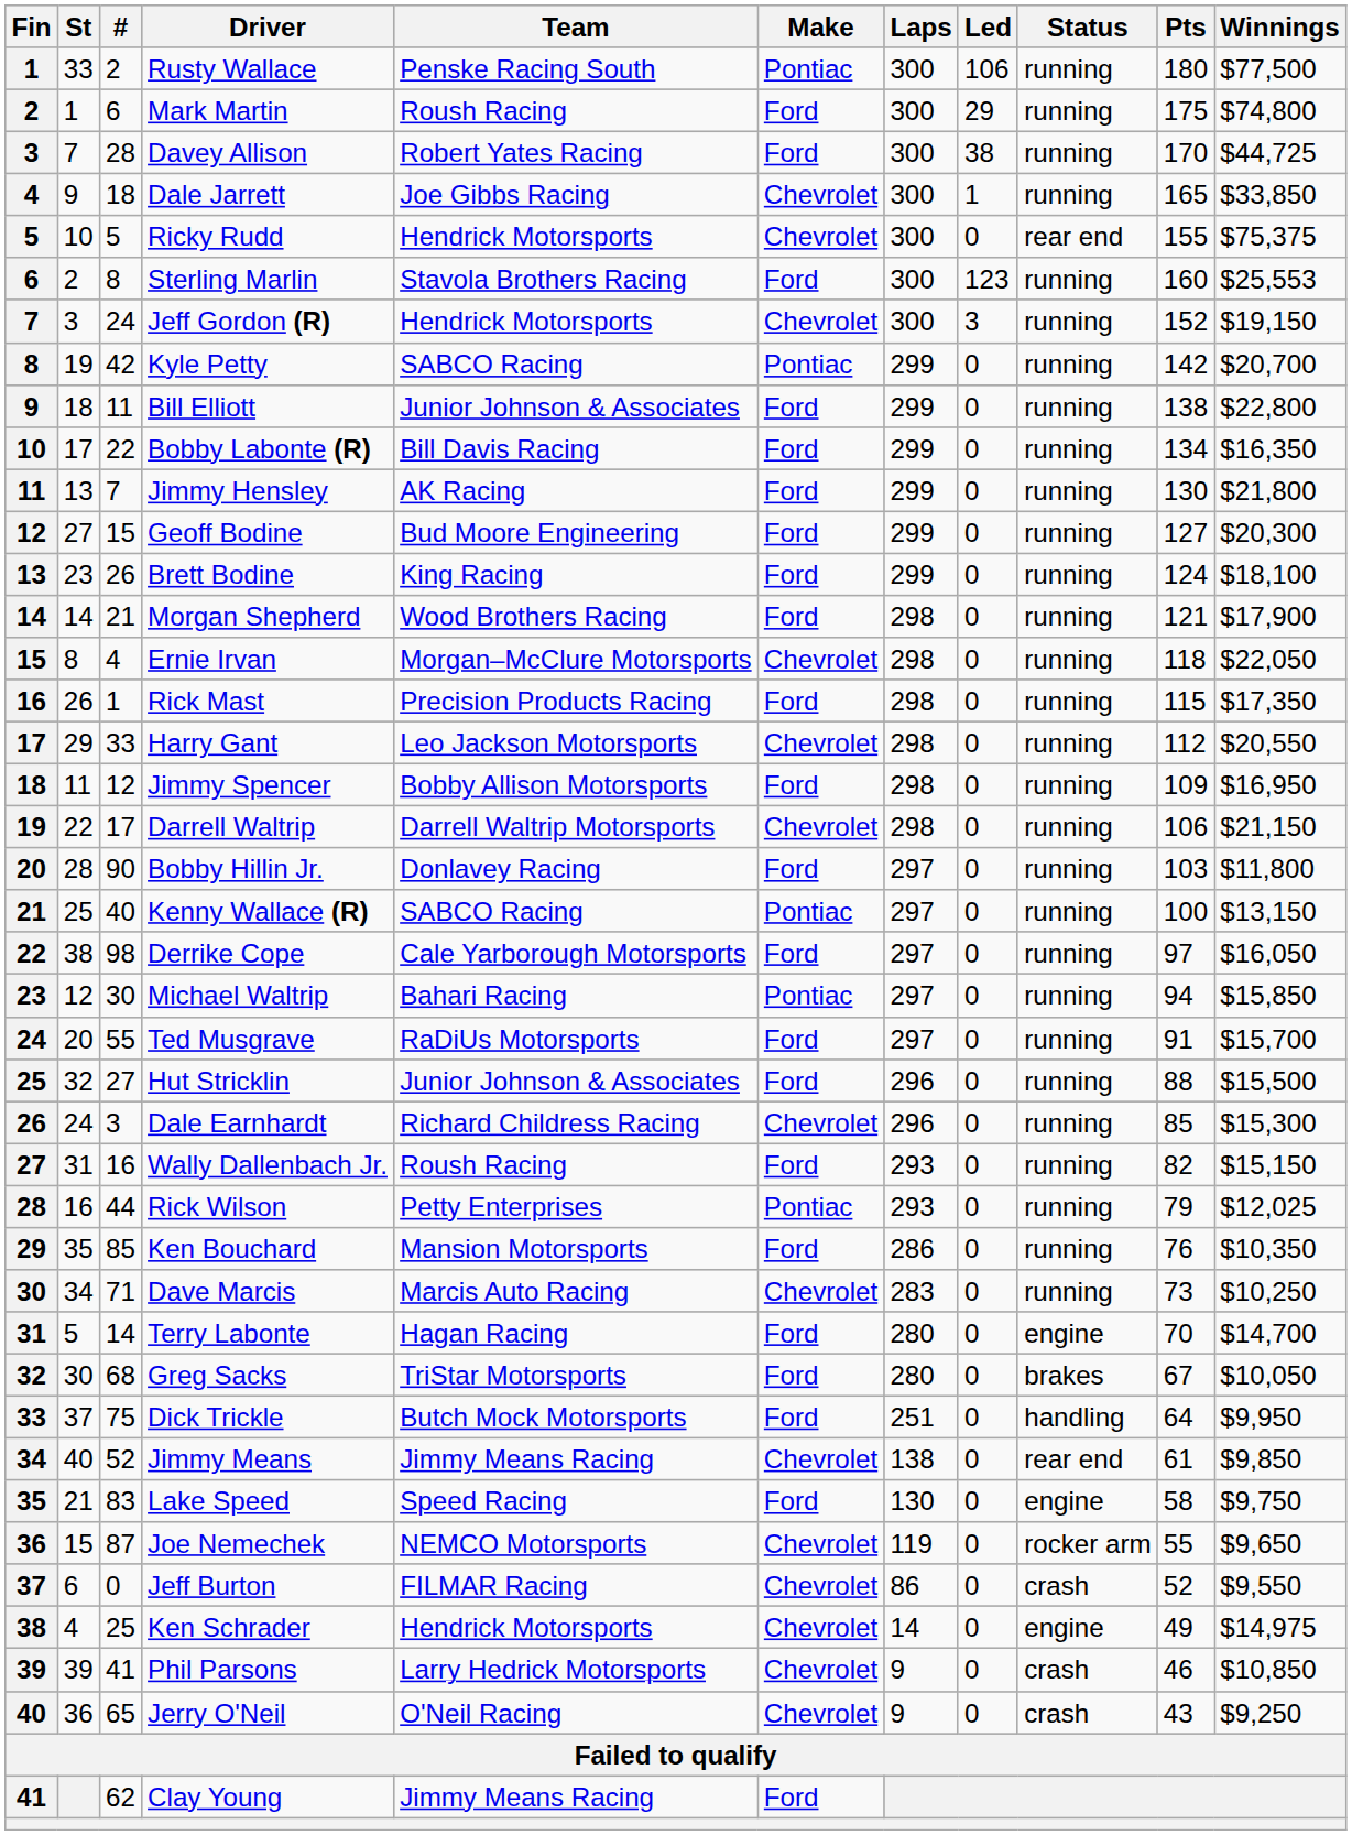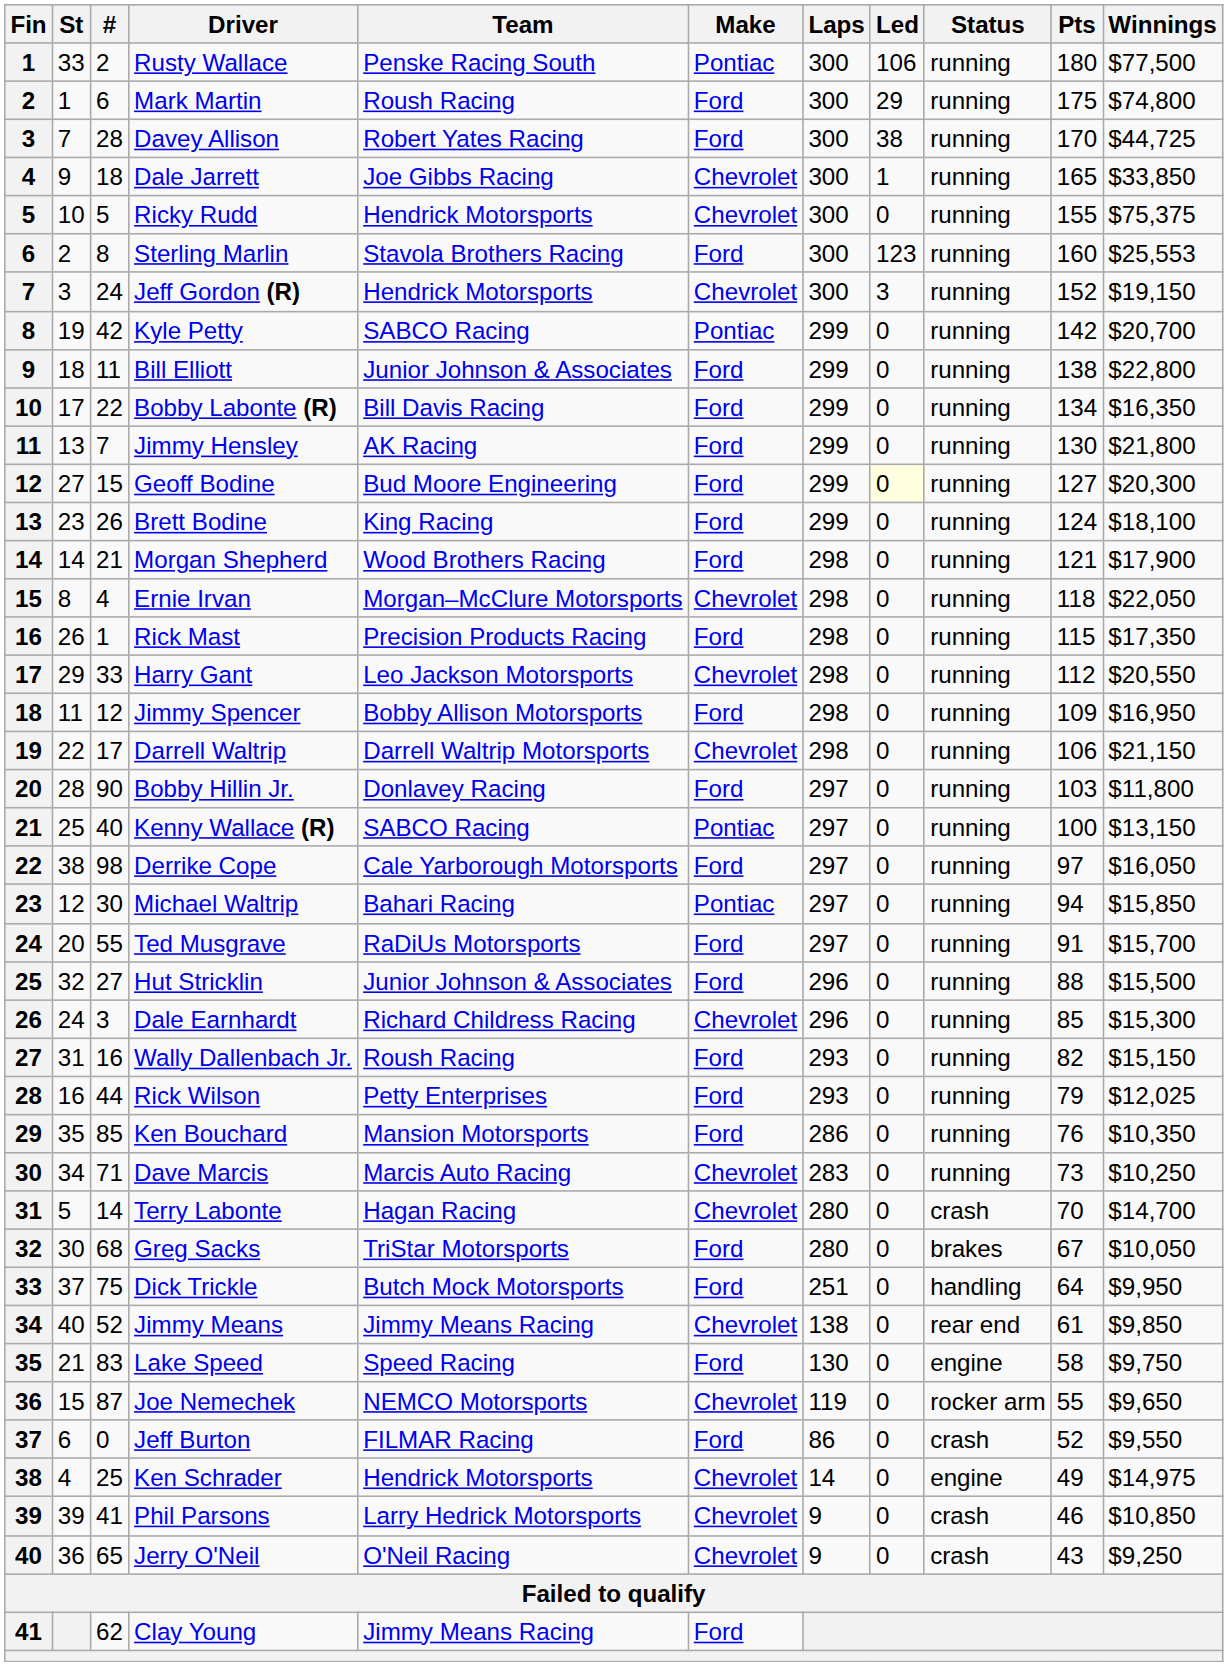 <table class="wikitable" style="font-size:95%">
 <tr>
 <th>Fin</th>
 <th>St</th>
 <th>#</th>
 <th>Driver</th>
 <th>Team</th>
 <th>Make</th>
 <th>Laps</th>
 <th>Led</th>
 <th>Status</th>
 <th>Pts</th>
 <th>Winnings</th>
 </tr>
 <tr>
 <th>1</th>
 <td>33</td>
 <td>2</td>
 <td><a href='#'>Rusty Wallace</a></td>
 <td><a href='#'>Penske Racing South</a></td>
 <td><a href='#'>Pontiac</a></td>
 <td>300</td>
 <td>106</td>
 <td>running</td>
 <td>180</td>
 <td>$77,500</td>
 </tr>
 <tr>
 <th>2</th>
 <td>1</td>
 <td>6</td>
 <td><a href='#'>Mark Martin</a></td>
 <td><a href='#'>Roush Racing</a></td>
 <td><a href='#'>Ford</a></td>
 <td>300</td>
 <td>29</td>
 <td>running</td>
 <td>175</td>
 <td>$74,800</td>
 </tr>
 <tr>
 <th>3</th>
 <td>7</td>
 <td>28</td>
 <td><a href='#'>Davey Allison</a></td>
 <td><a href='#'>Robert Yates Racing</a></td>
 <td><a href='#'>Ford</a></td>
 <td>300</td>
 <td>38</td>
 <td>running</td>
 <td>170</td>
 <td>$44,725</td>
 </tr>
 <tr>
 <th>4</th>
 <td>9</td>
 <td>18</td>
 <td><a href='#'>Dale Jarrett</a></td>
 <td><a href='#'>Joe Gibbs Racing</a></td>
 <td><a href='#'>Chevrolet</a></td>
 <td>300</td>
 <td>1</td>
 <td>running</td>
 <td>165</td>
 <td>$33,850</td>
 </tr>
 <tr>
 <th>5</th>
 <td>10</td>
 <td>5</td>
 <td><a href='#'>Ricky Rudd</a></td>
 <td><a href='#'>Hendrick Motorsports</a></td>
 <td><a href='#'>Chevrolet</a></td>
 <td>300</td>
 <td>0</td>
-<td>rear end</td>
+<td>running</td>
 <td>155</td>
 <td>$75,375</td>
 </tr>
 <tr>
 <th>6</th>
 <td>2</td>
 <td>8</td>
 <td><a href='#'>Sterling Marlin</a></td>
 <td><a href='#'>Stavola Brothers Racing</a></td>
 <td><a href='#'>Ford</a></td>
 <td>300</td>
 <td>123</td>
 <td>running</td>
 <td>160</td>
 <td>$25,553</td>
 </tr>
 <tr>
 <th>7</th>
 <td>3</td>
 <td>24</td>
 <td><a href='#'>Jeff Gordon</a> <strong>(R)</strong></td>
 <td><a href='#'>Hendrick Motorsports</a></td>
 <td><a href='#'>Chevrolet</a></td>
 <td>300</td>
 <td>3</td>
 <td>running</td>
 <td>152</td>
 <td>$19,150</td>
 </tr>
 <tr>
 <th>8</th>
 <td>19</td>
 <td>42</td>
 <td><a href='#'>Kyle Petty</a></td>
 <td><a href='#'>SABCO Racing</a></td>
 <td><a href='#'>Pontiac</a></td>
 <td>299</td>
 <td>0</td>
 <td>running</td>
 <td>142</td>
 <td>$20,700</td>
 </tr>
 <tr>
 <th>9</th>
 <td>18</td>
 <td>11</td>
 <td><a href='#'>Bill Elliott</a></td>
 <td><a href='#'>Junior Johnson & Associates</a></td>
 <td><a href='#'>Ford</a></td>
 <td>299</td>
 <td>0</td>
 <td>running</td>
 <td>138</td>
 <td>$22,800</td>
 </tr>
 <tr>
 <th>10</th>
 <td>17</td>
 <td>22</td>
 <td><a href='#'>Bobby Labonte</a> <strong>(R)</strong></td>
 <td><a href='#'>Bill Davis Racing</a></td>
 <td><a href='#'>Ford</a></td>
 <td>299</td>
 <td>0</td>
 <td>running</td>
 <td>134</td>
 <td>$16,350</td>
 </tr>
 <tr>
 <th>11</th>
 <td>13</td>
 <td>7</td>
 <td><a href='#'>Jimmy Hensley</a></td>
 <td><a href='#'>AK Racing</a></td>
 <td><a href='#'>Ford</a></td>
 <td>299</td>
 <td>0</td>
 <td>running</td>
 <td>130</td>
 <td>$21,800</td>
 </tr>
 <tr>
 <th>12</th>
 <td>27</td>
 <td>15</td>
 <td><a href='#'>Geoff Bodine</a></td>
 <td><a href='#'>Bud Moore Engineering</a></td>
 <td><a href='#'>Ford</a></td>
 <td>299</td>
-<td>0</td>
+<td style="background: lightyellow;">0</td>
 <td>running</td>
 <td>127</td>
 <td>$20,300</td>
 </tr>
 <tr>
 <th>13</th>
 <td>23</td>
 <td>26</td>
 <td><a href='#'>Brett Bodine</a></td>
 <td><a href='#'>King Racing</a></td>
 <td><a href='#'>Ford</a></td>
 <td>299</td>
 <td>0</td>
 <td>running</td>
 <td>124</td>
 <td>$18,100</td>
 </tr>
 <tr>
 <th>14</th>
 <td>14</td>
 <td>21</td>
 <td><a href='#'>Morgan Shepherd</a></td>
 <td><a href='#'>Wood Brothers Racing</a></td>
 <td><a href='#'>Ford</a></td>
 <td>298</td>
 <td>0</td>
 <td>running</td>
 <td>121</td>
 <td>$17,900</td>
 </tr>
 <tr>
 <th>15</th>
 <td>8</td>
 <td>4</td>
 <td><a href='#'>Ernie Irvan</a></td>
 <td><a href='#'>Morgan–McClure Motorsports</a></td>
 <td><a href='#'>Chevrolet</a></td>
 <td>298</td>
 <td>0</td>
 <td>running</td>
 <td>118</td>
 <td>$22,050</td>
 </tr>
 <tr>
 <th>16</th>
 <td>26</td>
 <td>1</td>
 <td><a href='#'>Rick Mast</a></td>
 <td><a href='#'>Precision Products Racing</a></td>
 <td><a href='#'>Ford</a></td>
 <td>298</td>
 <td>0</td>
 <td>running</td>
 <td>115</td>
 <td>$17,350</td>
 </tr>
 <tr>
 <th>17</th>
 <td>29</td>
 <td>33</td>
 <td><a href='#'>Harry Gant</a></td>
 <td><a href='#'>Leo Jackson Motorsports</a></td>
 <td><a href='#'>Chevrolet</a></td>
 <td>298</td>
 <td>0</td>
 <td>running</td>
 <td>112</td>
 <td>$20,550</td>
 </tr>
 <tr>
 <th>18</th>
 <td>11</td>
 <td>12</td>
 <td><a href='#'>Jimmy Spencer</a></td>
 <td><a href='#'>Bobby Allison Motorsports</a></td>
 <td><a href='#'>Ford</a></td>
 <td>298</td>
 <td>0</td>
 <td>running</td>
 <td>109</td>
 <td>$16,950</td>
 </tr>
 <tr>
 <th>19</th>
 <td>22</td>
 <td>17</td>
 <td><a href='#'>Darrell Waltrip</a></td>
 <td><a href='#'>Darrell Waltrip Motorsports</a></td>
 <td><a href='#'>Chevrolet</a></td>
 <td>298</td>
 <td>0</td>
 <td>running</td>
 <td>106</td>
 <td>$21,150</td>
 </tr>
 <tr>
 <th>20</th>
 <td>28</td>
 <td>90</td>
 <td><a href='#'>Bobby Hillin Jr.</a></td>
 <td><a href='#'>Donlavey Racing</a></td>
 <td><a href='#'>Ford</a></td>
 <td>297</td>
 <td>0</td>
 <td>running</td>
 <td>103</td>
 <td>$11,800</td>
 </tr>
 <tr>
 <th>21</th>
 <td>25</td>
 <td>40</td>
 <td><a href='#'>Kenny Wallace</a> <strong>(R)</strong></td>
 <td><a href='#'>SABCO Racing</a></td>
 <td><a href='#'>Pontiac</a></td>
 <td>297</td>
 <td>0</td>
 <td>running</td>
 <td>100</td>
 <td>$13,150</td>
 </tr>
 <tr>
 <th>22</th>
 <td>38</td>
 <td>98</td>
 <td><a href='#'>Derrike Cope</a></td>
 <td><a href='#'>Cale Yarborough Motorsports</a></td>
 <td><a href='#'>Ford</a></td>
 <td>297</td>
 <td>0</td>
 <td>running</td>
 <td>97</td>
 <td>$16,050</td>
 </tr>
 <tr>
 <th>23</th>
 <td>12</td>
 <td>30</td>
 <td><a href='#'>Michael Waltrip</a></td>
 <td><a href='#'>Bahari Racing</a></td>
 <td><a href='#'>Pontiac</a></td>
 <td>297</td>
 <td>0</td>
 <td>running</td>
 <td>94</td>
 <td>$15,850</td>
 </tr>
 <tr>
 <th>24</th>
 <td>20</td>
 <td>55</td>
 <td><a href='#'>Ted Musgrave</a></td>
 <td><a href='#'>RaDiUs Motorsports</a></td>
 <td><a href='#'>Ford</a></td>
 <td>297</td>
 <td>0</td>
 <td>running</td>
 <td>91</td>
 <td>$15,700</td>
 </tr>
 <tr>
 <th>25</th>
 <td>32</td>
 <td>27</td>
 <td><a href='#'>Hut Stricklin</a></td>
 <td><a href='#'>Junior Johnson & Associates</a></td>
 <td><a href='#'>Ford</a></td>
 <td>296</td>
 <td>0</td>
 <td>running</td>
 <td>88</td>
 <td>$15,500</td>
 </tr>
 <tr>
 <th>26</th>
 <td>24</td>
 <td>3</td>
 <td><a href='#'>Dale Earnhardt</a></td>
 <td><a href='#'>Richard Childress Racing</a></td>
 <td><a href='#'>Chevrolet</a></td>
 <td>296</td>
 <td>0</td>
 <td>running</td>
 <td>85</td>
 <td>$15,300</td>
 </tr>
 <tr>
 <th>27</th>
 <td>31</td>
 <td>16</td>
 <td><a href='#'>Wally Dallenbach Jr.</a></td>
 <td><a href='#'>Roush Racing</a></td>
 <td><a href='#'>Ford</a></td>
 <td>293</td>
 <td>0</td>
 <td>running</td>
 <td>82</td>
 <td>$15,150</td>
 </tr>
 <tr>
 <th>28</th>
 <td>16</td>
 <td>44</td>
 <td><a href='#'>Rick Wilson</a></td>
 <td><a href='#'>Petty Enterprises</a></td>
-<td><a href='#'>Pontiac</a></td>
+<td><a href='#'>Ford</a></td>
 <td>293</td>
 <td>0</td>
 <td>running</td>
 <td>79</td>
 <td>$12,025</td>
 </tr>
 <tr>
 <th>29</th>
 <td>35</td>
 <td>85</td>
 <td><a href='#'>Ken Bouchard</a></td>
 <td><a href='#'>Mansion Motorsports</a></td>
 <td><a href='#'>Ford</a></td>
 <td>286</td>
 <td>0</td>
 <td>running</td>
 <td>76</td>
 <td>$10,350</td>
 </tr>
 <tr>
 <th>30</th>
 <td>34</td>
 <td>71</td>
 <td><a href='#'>Dave Marcis</a></td>
 <td><a href='#'>Marcis Auto Racing</a></td>
 <td><a href='#'>Chevrolet</a></td>
 <td>283</td>
 <td>0</td>
 <td>running</td>
 <td>73</td>
 <td>$10,250</td>
 </tr>
 <tr>
 <th>31</th>
 <td>5</td>
 <td>14</td>
 <td><a href='#'>Terry Labonte</a></td>
 <td><a href='#'>Hagan Racing</a></td>
-<td><a href='#'>Ford</a></td>
+<td><a href='#'>Chevrolet</a></td>
 <td>280</td>
 <td>0</td>
-<td>engine</td>
+<td>crash</td>
 <td>70</td>
 <td>$14,700</td>
 </tr>
 <tr>
 <th>32</th>
 <td>30</td>
 <td>68</td>
 <td><a href='#'>Greg Sacks</a></td>
 <td><a href='#'>TriStar Motorsports</a></td>
 <td><a href='#'>Ford</a></td>
 <td>280</td>
 <td>0</td>
 <td>brakes</td>
 <td>67</td>
 <td>$10,050</td>
 </tr>
 <tr>
 <th>33</th>
 <td>37</td>
 <td>75</td>
 <td><a href='#'>Dick Trickle</a></td>
 <td><a href='#'>Butch Mock Motorsports</a></td>
 <td><a href='#'>Ford</a></td>
 <td>251</td>
 <td>0</td>
 <td>handling</td>
 <td>64</td>
 <td>$9,950</td>
 </tr>
 <tr>
 <th>34</th>
 <td>40</td>
 <td>52</td>
 <td><a href='#'>Jimmy Means</a></td>
 <td><a href='#'>Jimmy Means Racing</a></td>
 <td><a href='#'>Chevrolet</a></td>
 <td>138</td>
 <td>0</td>
 <td>rear end</td>
 <td>61</td>
 <td>$9,850</td>
 </tr>
 <tr>
 <th>35</th>
 <td>21</td>
 <td>83</td>
 <td><a href='#'>Lake Speed</a></td>
 <td><a href='#'>Speed Racing</a></td>
 <td><a href='#'>Ford</a></td>
 <td>130</td>
 <td>0</td>
 <td>engine</td>
 <td>58</td>
 <td>$9,750</td>
 </tr>
 <tr>
 <th>36</th>
 <td>15</td>
 <td>87</td>
 <td><a href='#'>Joe Nemechek</a></td>
 <td><a href='#'>NEMCO Motorsports</a></td>
 <td><a href='#'>Chevrolet</a></td>
 <td>119</td>
 <td>0</td>
 <td>rocker arm</td>
 <td>55</td>
 <td>$9,650</td>
 </tr>
 <tr>
 <th>37</th>
 <td>6</td>
 <td>0</td>
 <td><a href='#'>Jeff Burton</a></td>
 <td><a href='#'>FILMAR Racing</a></td>
-<td><a href='#'>Chevrolet</a></td>
+<td><a href='#'>Ford</a></td>
 <td>86</td>
 <td>0</td>
 <td>crash</td>
 <td>52</td>
 <td>$9,550</td>
 </tr>
 <tr>
 <th>38</th>
 <td>4</td>
 <td>25</td>
 <td><a href='#'>Ken Schrader</a></td>
 <td><a href='#'>Hendrick Motorsports</a></td>
 <td><a href='#'>Chevrolet</a></td>
 <td>14</td>
 <td>0</td>
 <td>engine</td>
 <td>49</td>
 <td>$14,975</td>
 </tr>
 <tr>
 <th>39</th>
 <td>39</td>
 <td>41</td>
 <td><a href='#'>Phil Parsons</a></td>
 <td><a href='#'>Larry Hedrick Motorsports</a></td>
 <td><a href='#'>Chevrolet</a></td>
 <td>9</td>
 <td>0</td>
 <td>crash</td>
 <td>46</td>
 <td>$10,850</td>
 </tr>
 <tr>
 <th>40</th>
 <td>36</td>
 <td>65</td>
 <td><a href='#'>Jerry O'Neil</a></td>
 <td><a href='#'>O'Neil Racing</a></td>
 <td><a href='#'>Chevrolet</a></td>
 <td>9</td>
 <td>0</td>
 <td>crash</td>
 <td>43</td>
 <td>$9,250</td>
 </tr>
 <tr>
 <th colspan="11">Failed to qualify</th>
 </tr>
 <tr>
 <th>41</th>
 <th></th>
 <td>62</td>
 <td><a href='#'>Clay Young</a></td>
 <td><a href='#'>Jimmy Means Racing</a></td>
 <td><a href='#'>Ford</a></td>
 <th colspan="5"></th>
 </tr>
 <tr>
 <th colspan="11"></th>
 </tr>
 </table>
